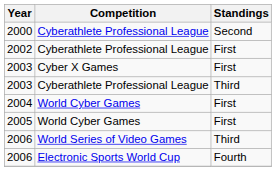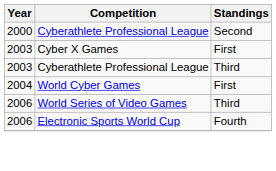 <table class="wikitable">
 <tr>
 <th>Year</th>
 <th>Competition</th>
 <th>Standings</th>
 </tr>
 <tr>
 <td>2000</td>
 <td><a href='#'>Cyberathlete Professional League</a></td>
 <td>Second</td>
-</tr>
-<tr>
-<td>2002</td>
-<td>Cyberathlete Professional League</td>
-<td>First</td>
 </tr>
 <tr>
 <td>2003</td>
 <td>Cyber X Games</td>
 <td>First</td>
 </tr>
 <tr>
 <td>2003</td>
 <td>Cyberathlete Professional League</td>
 <td>Third</td>
 </tr>
 <tr>
 <td>2004</td>
 <td><a href='#'>World Cyber Games</a></td>
 <td>First</td>
 </tr>
 <tr>
-<td>2005</td>
-<td>World Cyber Games</td>
-<td>First</td>
-</tr>
-<tr>
 <td>2006</td>
 <td><a href='#'>World Series of Video Games</a></td>
 <td>Third</td>
 </tr>
 <tr>
 <td>2006</td>
 <td><a href='#'>Electronic Sports World Cup</a></td>
 <td>Fourth</td>
 </tr>
 <tr>
 </tr>
 </table>
